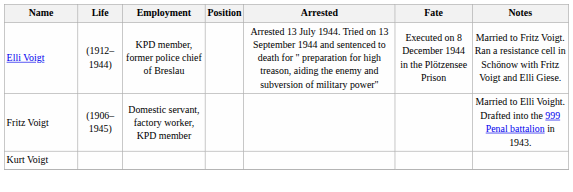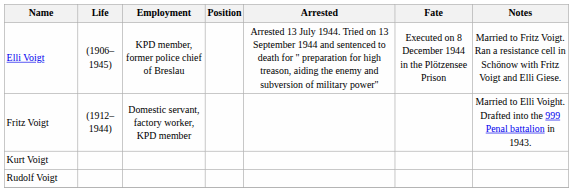 <table class="wikitable sortable" style="table-layout:fixed;background-color:#FEFEFE;font-size:95%;padding:0.30em;line-height:1.35em;">
 <tr>
 <th scope="col"  width=13%>Name</th>
 <th scope="col"  width=8%>Life</th>
 <th scope="col">Employment</th>
 <th scope="col">Position</th>
 <th scope="col">Arrested</th>
 <th scope="col">Fate</th>
 <th scope="col">Notes</th>
 </tr>
 <tr>
 <td><a href='#'>Elli Voigt</a></td>
-<td style="text-align: center;">(1912–1944)</td>
+<td style="text-align: center;">(1906–1945)</td>
 <td style="text-align: center;">KPD member, former police chief of Breslau</td>
 <td style="text-align: center;"></td>
 <td style="text-align: center;">Arrested 13 July 1944. Tried on 13 September 1944 and sentenced to death for " preparation for high treason, aiding the enemy and subversion of military power"</td>
 <td style="text-align: center;">Executed on 8 December 1944 in the Plötzensee Prison</td>
 <td style="text-align: center;">Married to Fritz Voigt. Ran a resistance cell in Schönow with Fritz Voigt and Elli Giese.</td>
 </tr>
 <tr>
 <td>Fritz Voigt</td>
-<td style="text-align: center;">(1906–1945)</td>
+<td style="text-align: center;">(1912–1944)</td>
 <td style="text-align: center;">Domestic servant, factory worker, KPD member</td>
 <td style="text-align: center;"></td>
 <td style="text-align: center;"></td>
 <td style="text-align: center;"></td>
 <td style="text-align: center;">Married to Elli Voight. Drafted into the <a href='#'>999 Penal battalion</a> in 1943.</td>
 </tr>
 <tr>
 <td>Kurt Voigt</td>
 <td style="text-align: center;"></td>
 <td style="text-align: center;"></td>
 <td style="text-align: center;"></td>
 <td style="text-align: center;"></td>
 <td style="text-align: center;"></td>
 <td style="text-align: center;"></td>
 </tr>
 <tr>
+<td>Rudolf Voigt</td>
+<td style="text-align: center;"></td>
+<td style="text-align: center;"></td>
+<td style="text-align: center;"></td>
+<td style="text-align: center;"></td>
+<td style="text-align: center;"></td>
+<td style="text-align: center;"></td>
+</tr>
+<tr>
 </tr>
 </table>
